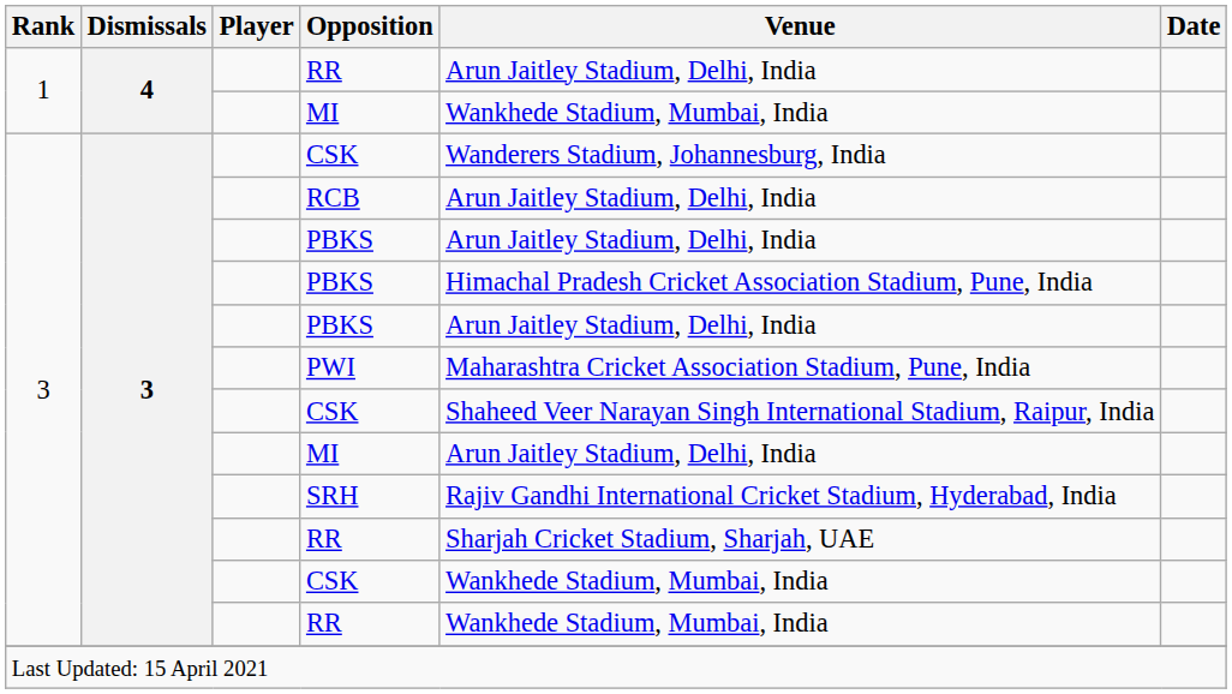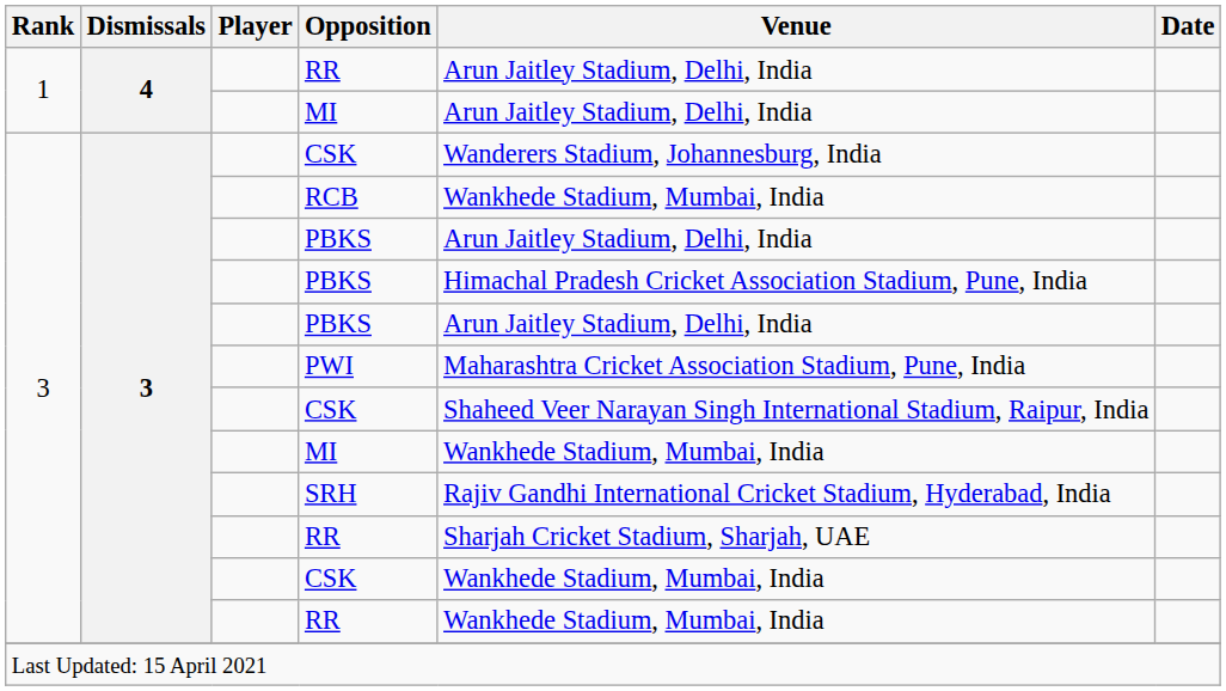 <table class="wikitable">
 <tr>
 <th>Rank</th>
 <th>Dismissals</th>
 <th>Player</th>
 <th>Opposition</th>
 <th>Venue</th>
 <th>Date</th>
 </tr>
 <tr>
 <td align=center rowspan=2>1</td>
 <th scope=row style=text-align:center; rowspan=2>4</th>
 <td></td>
 <td><a href='#'>RR</a></td>
 <td><a href='#'>Arun Jaitley Stadium</a>, <a href='#'>Delhi</a>, India</td>
 <td></td>
 </tr>
 <tr>
 <td></td>
 <td><a href='#'>MI</a></td>
-<td><a href='#'>Wankhede Stadium</a>, <a href='#'>Mumbai</a>, India</td>
+<td><a href='#'>Arun Jaitley Stadium</a>, <a href='#'>Delhi</a>, India</td>
 <td></td>
 </tr>
 <tr>
 <td align=center rowspan=12>3</td>
 <th scope=row style=text-align:center; rowspan=12>3</th>
 <td></td>
 <td><a href='#'>CSK</a></td>
 <td><a href='#'>Wanderers Stadium</a>, <a href='#'>Johannesburg</a>, India</td>
 <td></td>
 </tr>
 <tr>
 <td></td>
 <td><a href='#'>RCB</a></td>
-<td><a href='#'>Arun Jaitley Stadium</a>, <a href='#'>Delhi</a>, India</td>
+<td><a href='#'>Wankhede Stadium</a>, <a href='#'>Mumbai</a>, India</td>
 <td></td>
 </tr>
 <tr>
 <td></td>
 <td><a href='#'>PBKS</a></td>
 <td><a href='#'>Arun Jaitley Stadium</a>, <a href='#'>Delhi</a>, India</td>
 <td></td>
 </tr>
 <tr>
 <td></td>
 <td><a href='#'>PBKS</a></td>
 <td><a href='#'>Himachal Pradesh Cricket Association Stadium</a>, <a href='#'>Pune</a>, India</td>
 <td></td>
 </tr>
 <tr>
 <td></td>
 <td><a href='#'>PBKS</a></td>
 <td><a href='#'>Arun Jaitley Stadium</a>, <a href='#'>Delhi</a>, India</td>
 <td></td>
 </tr>
 <tr>
 <td></td>
 <td><a href='#'>PWI</a></td>
 <td><a href='#'>Maharashtra Cricket Association Stadium</a>, <a href='#'>Pune</a>, India</td>
 <td></td>
 </tr>
 <tr>
 <td></td>
 <td><a href='#'>CSK</a></td>
 <td><a href='#'>Shaheed Veer Narayan Singh International Stadium</a>, <a href='#'>Raipur</a>, India</td>
 <td></td>
 </tr>
 <tr>
 <td></td>
 <td><a href='#'>MI</a></td>
-<td><a href='#'>Arun Jaitley Stadium</a>, <a href='#'>Delhi</a>, India</td>
+<td><a href='#'>Wankhede Stadium</a>, <a href='#'>Mumbai</a>, India</td>
 <td></td>
 </tr>
 <tr>
 <td></td>
 <td><a href='#'>SRH</a></td>
 <td><a href='#'>Rajiv Gandhi International Cricket Stadium</a>, <a href='#'>Hyderabad</a>, India</td>
 <td></td>
 </tr>
 <tr>
 <td></td>
 <td><a href='#'>RR</a></td>
 <td><a href='#'>Sharjah Cricket Stadium</a>, <a href='#'>Sharjah</a>, UAE</td>
 <td></td>
 </tr>
 <tr>
 <td></td>
 <td><a href='#'>CSK</a></td>
 <td><a href='#'>Wankhede Stadium</a>, <a href='#'>Mumbai</a>, India</td>
 <td></td>
 </tr>
 <tr>
 <td></td>
 <td><a href='#'>RR</a></td>
 <td><a href='#'>Wankhede Stadium</a>, <a href='#'>Mumbai</a>, India</td>
 <td></td>
 </tr>
 <tr>
 </tr>
 <tr class=sortbottom>
 <td colspan=6><small>Last Updated: 15 April 2021</small></td>
 </tr>
 </table>
